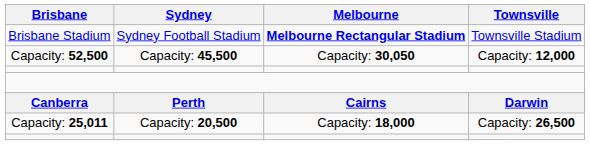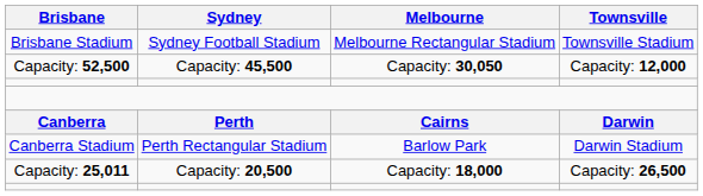 <table class="wikitable" style="margin-left: auto; margin-right: auto; border: none;text-align:center">
 <tr>
 <th><a href='#'>Brisbane</a></th>
 <th><a href='#'>Sydney</a></th>
 <th><a href='#'>Melbourne</a></th>
 <th><a href='#'>Townsville</a></th>
 </tr>
 <tr>
 <td><a href='#'>Brisbane Stadium</a></td>
 <td><a href='#'>Sydney Football Stadium</a></td>
-<td><strong><a href='#'>Melbourne Rectangular Stadium</a></strong></td>
+<td><a href='#'>Melbourne Rectangular Stadium</a></td>
 <td><a href='#'>Townsville Stadium</a></td>
 </tr>
 <tr>
 <td>Capacity: <strong>52,500</strong></td>
 <td>Capacity: <strong>45,500</strong></td>
 <td>Capacity: <strong>30,050</strong></td>
 <td>Capacity: <strong>12,000</strong></td>
 </tr>
 <tr>
 <td></td>
 <td></td>
 <td></td>
 <td></td>
 </tr>
 <tr>
 <td colspan="4"><br></td>
 </tr>
 <tr>
 <th><a href='#'>Canberra</a></th>
 <th><a href='#'>Perth</a></th>
 <th><a href='#'>Cairns</a></th>
 <th><a href='#'>Darwin</a></th>
 </tr>
 <tr>
+<td><a href='#'>Canberra Stadium</a></td>
+<td><a href='#'>Perth Rectangular Stadium</a></td>
+<td><a href='#'>Barlow Park</a></td>
+<td><a href='#'>Darwin Stadium</a></td>
+</tr>
+<tr>
 <td>Capacity: <strong>25,011</strong></td>
 <td>Capacity: <strong>20,500</strong></td>
 <td>Capacity: <strong>18,000</strong></td>
 <td>Capacity: <strong>26,500</strong></td>
 </tr>
 <tr>
 <td></td>
 <td></td>
 <td></td>
 <td></td>
 </tr>
 </table>
